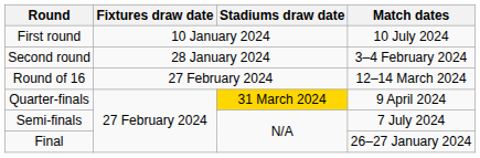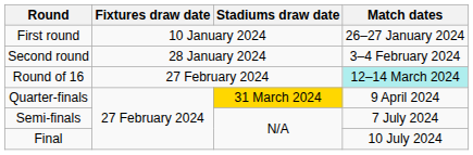 <table class="wikitable" style="text-align:center">
 <tr>
 <th>Round</th>
 <th>Fixtures draw date</th>
 <th>Stadiums draw date</th>
 <th>Match dates</th>
 </tr>
 <tr>
 <td>First round</td>
 <td colspan=2>10 January 2024</td>
-<td>10 July 2024</td>
+<td>26–27 January 2024</td>
 </tr>
 <tr>
 <td>Second round</td>
 <td colspan=2>28 January 2024</td>
 <td>3–4 February 2024</td>
 </tr>
 <tr>
 <td>Round of 16</td>
 <td colspan=2>27 February 2024</td>
-<td>12–14 March 2024</td>
+<td style="background: paleturquoise;">12–14 March 2024</td>
 </tr>
 <tr>
 <td>Quarter-finals</td>
 <td rowspan=3>27 February 2024</td>
 <td style="background: gold;">31 March 2024</td>
 <td>9 April 2024</td>
 </tr>
 <tr>
 <td>Semi-finals</td>
 <td rowspan=2>N/A</td>
 <td>7 July 2024</td>
 </tr>
 <tr>
 <td>Final</td>
-<td>26–27 January 2024</td>
+<td>10 July 2024</td>
 </tr>
 </table>
